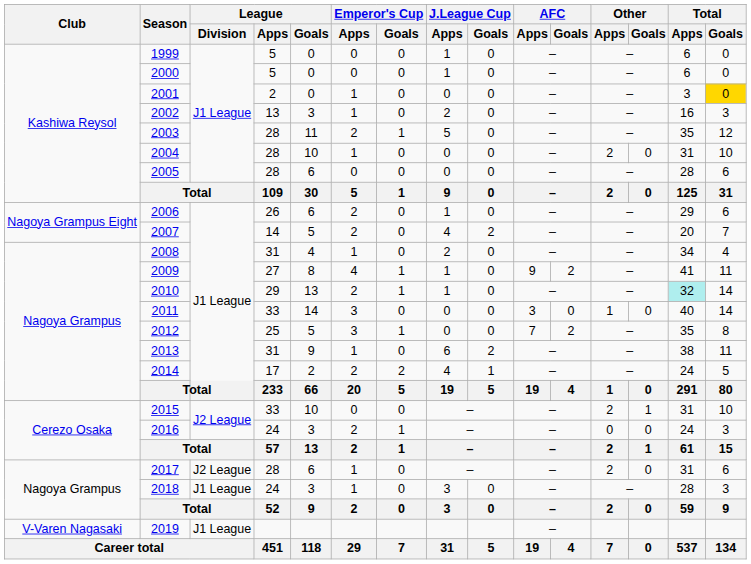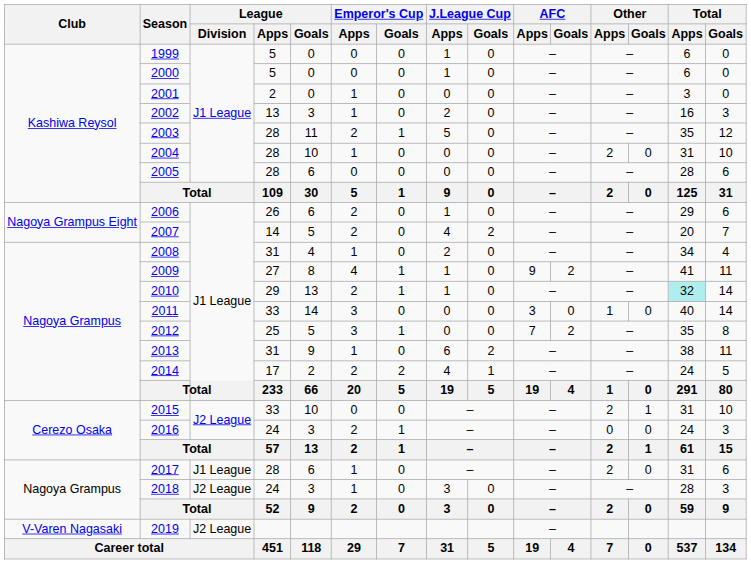 <table class="wikitable" style="text-align:center">
 <tr>
 <th rowspan="2">Club</th>
 <th rowspan="2">Season</th>
 <th colspan="3">League</th>
 <th colspan="2"><a href='#'>Emperor's Cup</a></th>
 <th colspan="2"><a href='#'>J.League Cup</a></th>
 <th colspan="2"><a href='#'>AFC</a></th>
 <th colspan="2">Other</th>
 <th colspan="2">Total</th>
 </tr>
 <tr>
 <th>Division</th>
 <th>Apps</th>
 <th>Goals</th>
 <th>Apps</th>
 <th>Goals</th>
 <th>Apps</th>
 <th>Goals</th>
 <th>Apps</th>
 <th>Goals</th>
 <th>Apps</th>
 <th>Goals</th>
 <th>Apps</th>
 <th>Goals</th>
 </tr>
 <tr>
 <td rowspan="8"><a href='#'>Kashiwa Reysol</a></td>
 <td><a href='#'>1999</a></td>
 <td rowspan="7"><a href='#'>J1 League</a></td>
 <td>5</td>
 <td>0</td>
 <td>0</td>
 <td>0</td>
 <td>1</td>
 <td>0</td>
 <td colspan="2">–</td>
 <td colspan="2">–</td>
 <td>6</td>
 <td>0</td>
 </tr>
 <tr>
 <td><a href='#'>2000</a></td>
 <td>5</td>
 <td>0</td>
 <td>0</td>
 <td>0</td>
 <td>1</td>
 <td>0</td>
 <td colspan="2">–</td>
 <td colspan="2">–</td>
 <td>6</td>
 <td>0</td>
 </tr>
 <tr>
 <td><a href='#'>2001</a></td>
 <td>2</td>
 <td>0</td>
 <td>1</td>
 <td>0</td>
 <td>0</td>
 <td>0</td>
 <td colspan="2">–</td>
 <td colspan="2">–</td>
 <td>3</td>
-<td style="background: gold;">0</td>
+<td>0</td>
 </tr>
 <tr>
 <td><a href='#'>2002</a></td>
 <td>13</td>
 <td>3</td>
 <td>1</td>
 <td>0</td>
 <td>2</td>
 <td>0</td>
 <td colspan="2">–</td>
 <td colspan="2">–</td>
 <td>16</td>
 <td>3</td>
 </tr>
 <tr>
 <td><a href='#'>2003</a></td>
 <td>28</td>
 <td>11</td>
 <td>2</td>
 <td>1</td>
 <td>5</td>
 <td>0</td>
 <td colspan="2">–</td>
 <td colspan="2">–</td>
 <td>35</td>
 <td>12</td>
 </tr>
 <tr>
 <td><a href='#'>2004</a></td>
 <td>28</td>
 <td>10</td>
 <td>1</td>
 <td>0</td>
 <td>0</td>
 <td>0</td>
 <td colspan="2">–</td>
 <td>2</td>
 <td>0</td>
 <td>31</td>
 <td>10</td>
 </tr>
 <tr>
 <td><a href='#'>2005</a></td>
 <td>28</td>
 <td>6</td>
 <td>0</td>
 <td>0</td>
 <td>0</td>
 <td>0</td>
 <td colspan="2">–</td>
 <td colspan="2">–</td>
 <td>28</td>
 <td>6</td>
 </tr>
 <tr>
 <th colspan="2">Total</th>
 <th>109</th>
 <th>30</th>
 <th>5</th>
 <th>1</th>
 <th>9</th>
 <th>0</th>
 <th colspan="2">–</th>
 <th>2</th>
 <th>0</th>
 <th>125</th>
 <th>31</th>
 </tr>
 <tr>
 <td rowspan="2"><a href='#'>Nagoya Grampus Eight</a></td>
 <td><a href='#'>2006</a></td>
 <td rowspan="10">J1 League</td>
 <td>26</td>
 <td>6</td>
 <td>2</td>
 <td>0</td>
 <td>1</td>
 <td>0</td>
 <td colspan="2">–</td>
 <td colspan="2">–</td>
 <td>29</td>
 <td>6</td>
 </tr>
 <tr>
 <td><a href='#'>2007</a></td>
 <td>14</td>
 <td>5</td>
 <td>2</td>
 <td>0</td>
 <td>4</td>
 <td>2</td>
 <td colspan="2">–</td>
 <td colspan="2">–</td>
 <td>20</td>
 <td>7</td>
 </tr>
 <tr>
 <td rowspan="8"><a href='#'>Nagoya Grampus</a></td>
 <td><a href='#'>2008</a></td>
 <td>31</td>
 <td>4</td>
 <td>1</td>
 <td>0</td>
 <td>2</td>
 <td>0</td>
 <td colspan="2">–</td>
 <td colspan="2">–</td>
 <td>34</td>
 <td>4</td>
 </tr>
 <tr>
 <td><a href='#'>2009</a></td>
 <td>27</td>
 <td>8</td>
 <td>4</td>
 <td>1</td>
 <td>1</td>
 <td>0</td>
 <td>9</td>
 <td>2</td>
 <td colspan="2">–</td>
 <td>41</td>
 <td>11</td>
 </tr>
 <tr>
 <td><a href='#'>2010</a></td>
 <td>29</td>
 <td>13</td>
 <td>2</td>
 <td>1</td>
 <td>1</td>
 <td>0</td>
 <td colspan="2">–</td>
 <td colspan="2">–</td>
 <td style="background: paleturquoise;">32</td>
 <td>14</td>
 </tr>
 <tr>
 <td><a href='#'>2011</a></td>
 <td>33</td>
 <td>14</td>
 <td>3</td>
 <td>0</td>
 <td>0</td>
 <td>0</td>
 <td>3</td>
 <td>0</td>
 <td>1</td>
 <td>0</td>
 <td>40</td>
 <td>14</td>
 </tr>
 <tr>
 <td><a href='#'>2012</a></td>
 <td>25</td>
 <td>5</td>
 <td>3</td>
 <td>1</td>
 <td>0</td>
 <td>0</td>
 <td>7</td>
 <td>2</td>
 <td colspan="2">–</td>
 <td>35</td>
 <td>8</td>
 </tr>
 <tr>
 <td><a href='#'>2013</a></td>
 <td>31</td>
 <td>9</td>
 <td>1</td>
 <td>0</td>
 <td>6</td>
 <td>2</td>
 <td colspan="2">–</td>
 <td colspan="2">–</td>
 <td>38</td>
 <td>11</td>
 </tr>
 <tr>
 <td><a href='#'>2014</a></td>
 <td>17</td>
 <td>2</td>
 <td>2</td>
 <td>2</td>
 <td>4</td>
 <td>1</td>
 <td colspan="2">–</td>
 <td colspan="2">–</td>
 <td>24</td>
 <td>5</td>
 </tr>
 <tr>
 <th colspan="2">Total</th>
 <th>233</th>
 <th>66</th>
 <th>20</th>
 <th>5</th>
 <th>19</th>
 <th>5</th>
 <th>19</th>
 <th>4</th>
 <th>1</th>
 <th>0</th>
 <th>291</th>
 <th>80</th>
 </tr>
 <tr>
 <td rowspan="3"><a href='#'>Cerezo Osaka</a></td>
 <td><a href='#'>2015</a></td>
 <td rowspan="2"><a href='#'>J2 League</a></td>
 <td>33</td>
 <td>10</td>
 <td>0</td>
 <td>0</td>
 <td colspan="2">–</td>
 <td colspan="2">–</td>
 <td>2</td>
 <td>1</td>
 <td>31</td>
 <td>10</td>
 </tr>
 <tr>
 <td><a href='#'>2016</a></td>
 <td>24</td>
 <td>3</td>
 <td>2</td>
 <td>1</td>
 <td colspan="2">–</td>
 <td colspan="2">–</td>
 <td>0</td>
 <td>0</td>
 <td>24</td>
 <td>3</td>
 </tr>
 <tr>
 <th colspan="2">Total</th>
 <th>57</th>
 <th>13</th>
 <th>2</th>
 <th>1</th>
 <th colspan="2">–</th>
 <th colspan="2">–</th>
 <th>2</th>
 <th>1</th>
 <th>61</th>
 <th>15</th>
 </tr>
 <tr>
 <td rowspan="3">Nagoya Grampus</td>
 <td><a href='#'>2017</a></td>
-<td>J2 League</td>
+<td>J1 League</td>
 <td>28</td>
 <td>6</td>
 <td>1</td>
 <td>0</td>
 <td colspan="2">–</td>
 <td colspan="2">–</td>
 <td>2</td>
 <td>0</td>
 <td>31</td>
 <td>6</td>
 </tr>
 <tr>
 <td><a href='#'>2018</a></td>
-<td>J1 League</td>
+<td>J2 League</td>
 <td>24</td>
 <td>3</td>
 <td>1</td>
 <td>0</td>
 <td>3</td>
 <td>0</td>
 <td colspan="2">–</td>
 <td colspan="2">–</td>
 <td>28</td>
 <td>3</td>
 </tr>
 <tr>
 <th colspan="2">Total</th>
 <th>52</th>
 <th>9</th>
 <th>2</th>
 <th>0</th>
 <th>3</th>
 <th>0</th>
 <th colspan="2">–</th>
 <th>2</th>
 <th>0</th>
 <th>59</th>
 <th>9</th>
 </tr>
 <tr>
 <td><a href='#'>V-Varen Nagasaki</a></td>
 <td><a href='#'>2019</a></td>
-<td>J1 League</td>
+<td>J2 League</td>
 <td></td>
 <td></td>
 <td></td>
 <td></td>
 <td></td>
 <td></td>
 <td colspan="2">–</td>
 <td></td>
 <td></td>
 <td></td>
 <td></td>
 </tr>
 <tr>
 <th colspan="3">Career total</th>
 <th>451</th>
 <th>118</th>
 <th>29</th>
 <th>7</th>
 <th>31</th>
 <th>5</th>
 <th>19</th>
 <th>4</th>
 <th>7</th>
 <th>0</th>
 <th>537</th>
 <th>134</th>
 </tr>
 </table>
